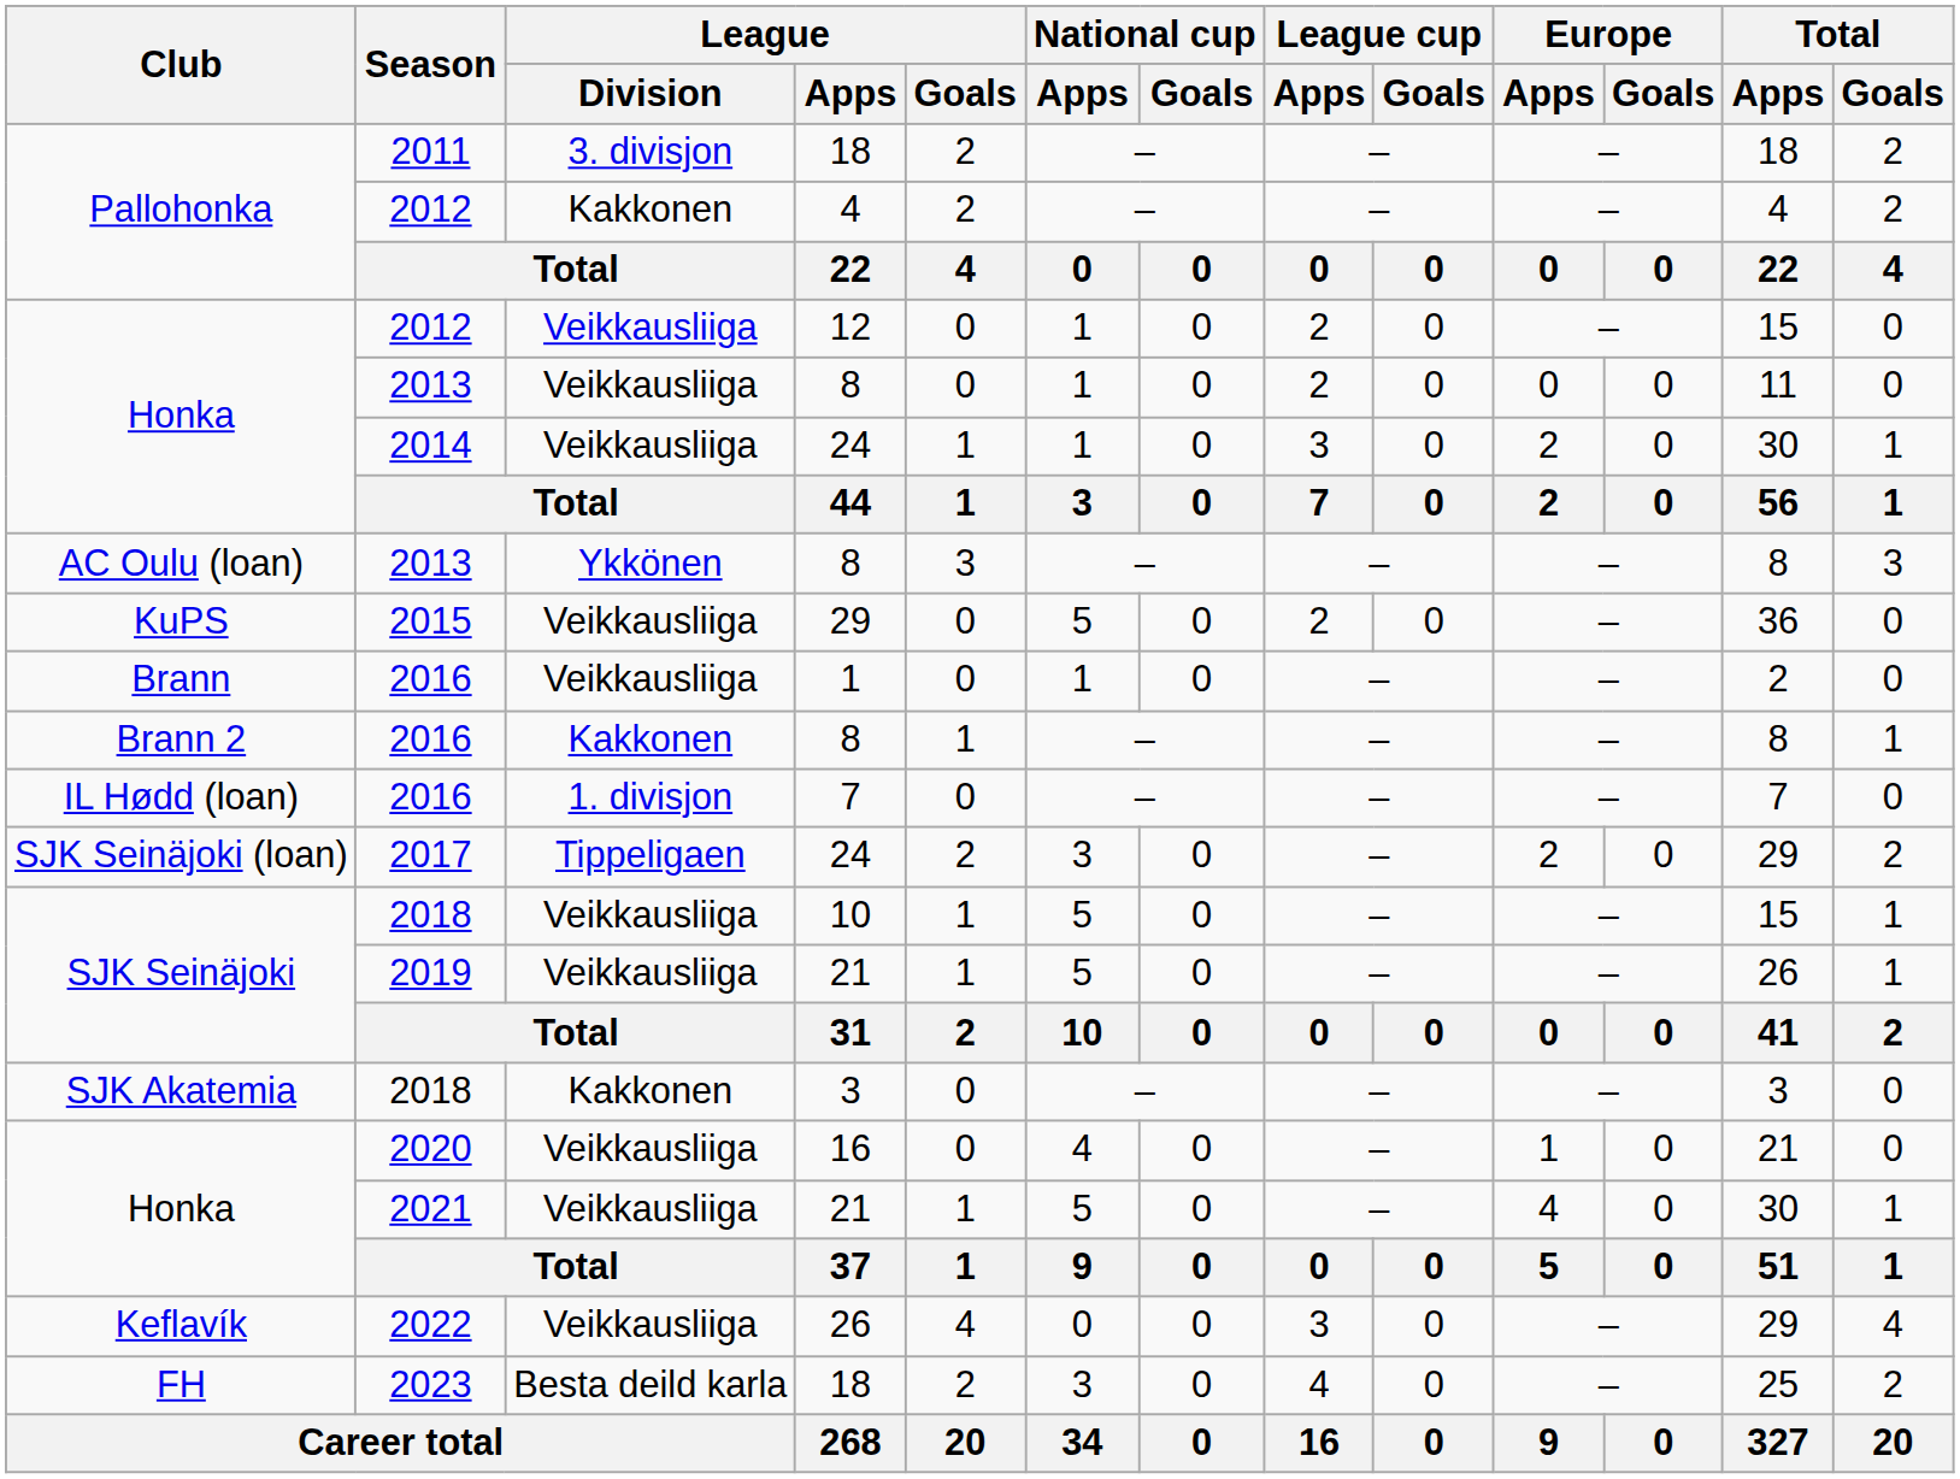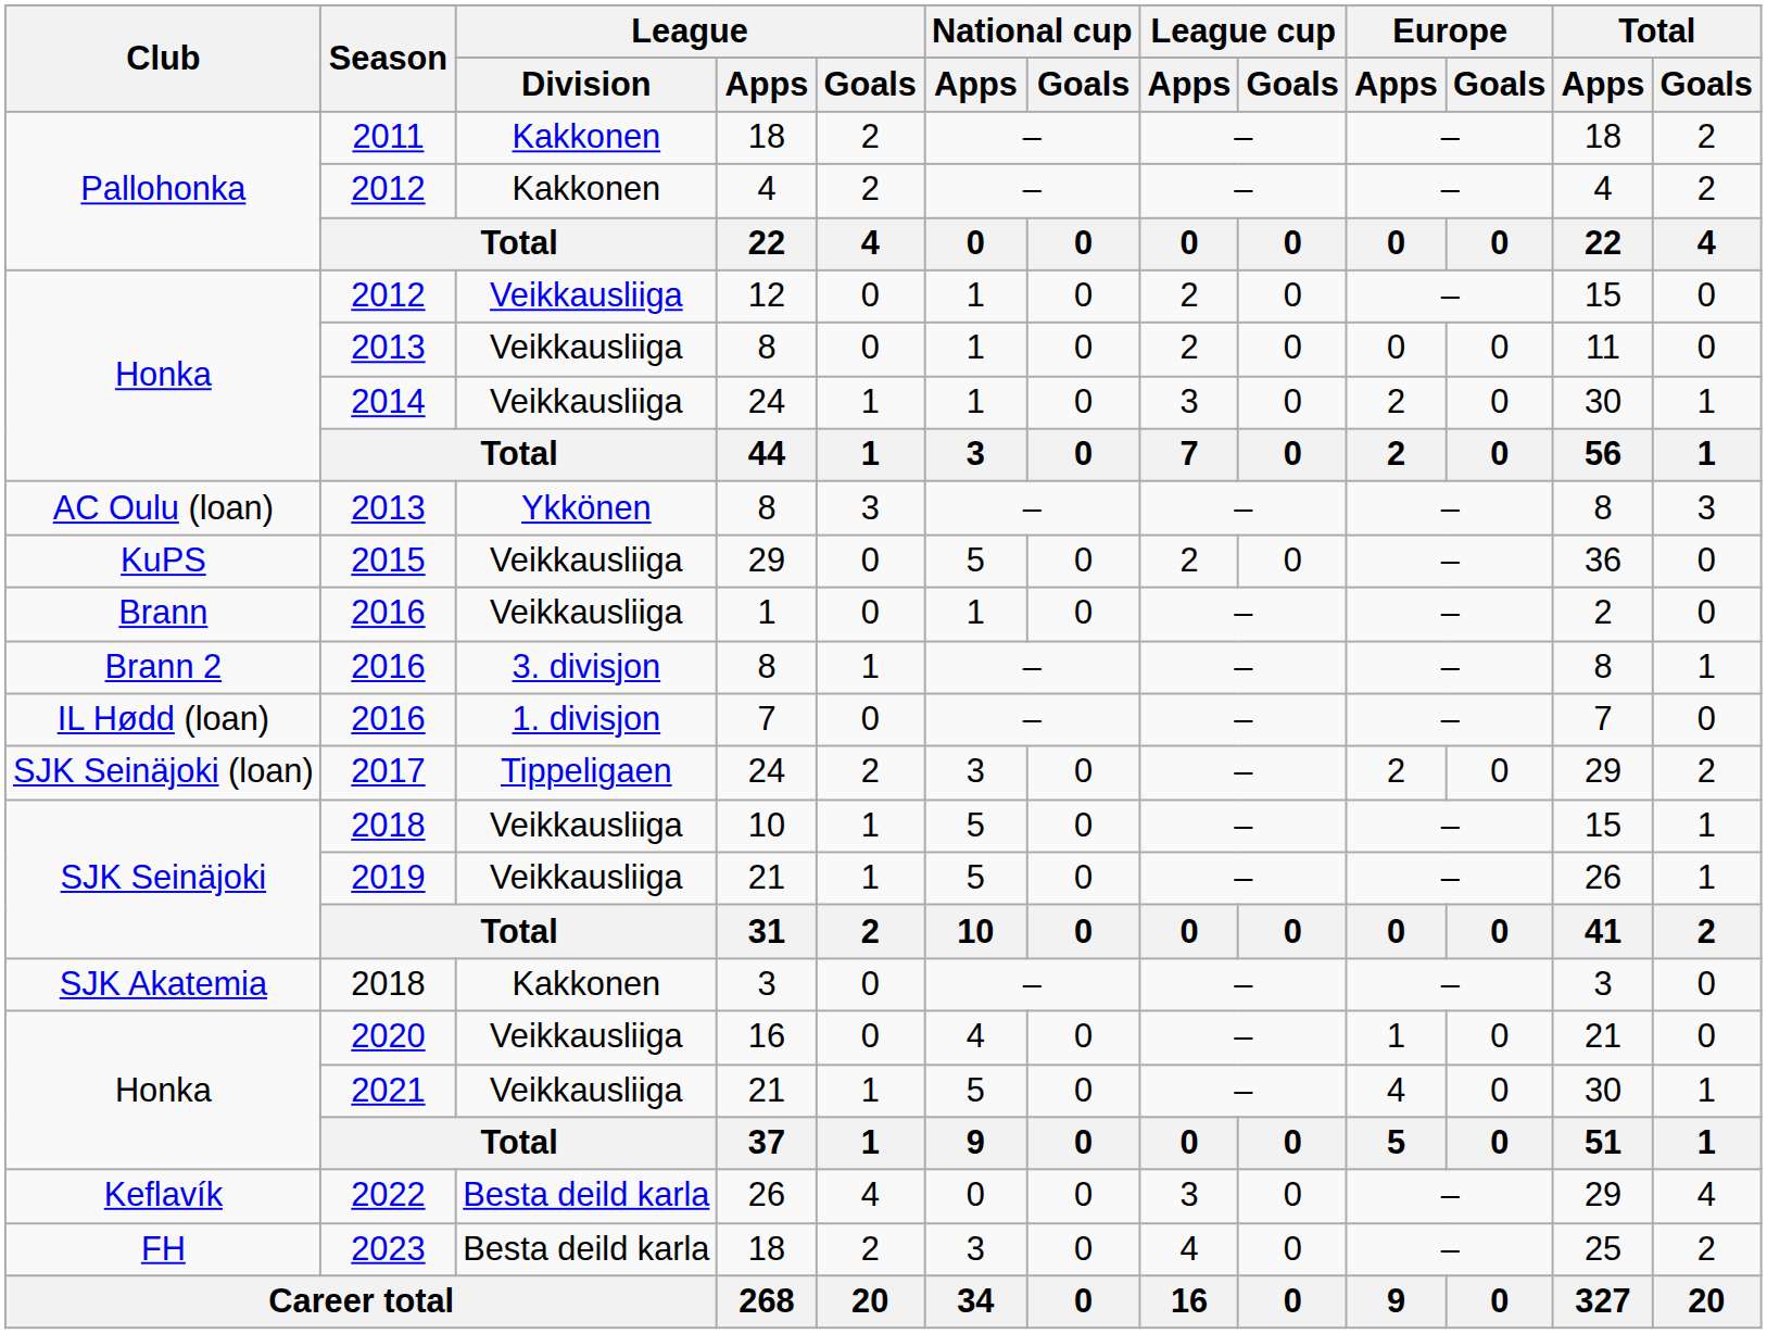 <table class="wikitable" style="text-align:center">
 <tr>
 <th rowspan="2">Club</th>
 <th rowspan="2">Season</th>
 <th colspan="3">League</th>
 <th colspan="2">National cup</th>
 <th colspan="2">League cup</th>
 <th colspan="2">Europe</th>
 <th colspan="2">Total</th>
 </tr>
 <tr>
 <th>Division</th>
 <th>Apps</th>
 <th>Goals</th>
 <th>Apps</th>
 <th>Goals</th>
 <th>Apps</th>
 <th>Goals</th>
 <th>Apps</th>
 <th>Goals</th>
 <th>Apps</th>
 <th>Goals</th>
 </tr>
 <tr>
 <td rowspan="3"><a href='#'>Pallohonka</a></td>
 <td><a href='#'>2011</a></td>
-<td><a href='#'>3. divisjon</a></td>
+<td><a href='#'>Kakkonen</a></td>
 <td>18</td>
 <td>2</td>
 <td colspan="2">–</td>
 <td colspan="2">–</td>
 <td colspan="2">–</td>
 <td>18</td>
 <td>2</td>
 </tr>
 <tr>
 <td><a href='#'>2012</a></td>
 <td>Kakkonen</td>
 <td>4</td>
 <td>2</td>
 <td colspan="2">–</td>
 <td colspan="2">–</td>
 <td colspan="2">–</td>
 <td>4</td>
 <td>2</td>
 </tr>
 <tr>
 <th colspan="2">Total</th>
 <th>22</th>
 <th>4</th>
 <th>0</th>
 <th>0</th>
 <th>0</th>
 <th>0</th>
 <th>0</th>
 <th>0</th>
 <th>22</th>
 <th>4</th>
 </tr>
 <tr>
 <td rowspan="4"><a href='#'>Honka</a></td>
 <td><a href='#'>2012</a></td>
 <td><a href='#'>Veikkausliiga</a></td>
 <td>12</td>
 <td>0</td>
 <td>1</td>
 <td>0</td>
 <td>2</td>
 <td>0</td>
 <td colspan="2">–</td>
 <td>15</td>
 <td>0</td>
 </tr>
 <tr>
 <td><a href='#'>2013</a></td>
 <td>Veikkausliiga</td>
 <td>8</td>
 <td>0</td>
 <td>1</td>
 <td>0</td>
 <td>2</td>
 <td>0</td>
 <td>0</td>
 <td>0</td>
 <td>11</td>
 <td>0</td>
 </tr>
 <tr>
 <td><a href='#'>2014</a></td>
 <td>Veikkausliiga</td>
 <td>24</td>
 <td>1</td>
 <td>1</td>
 <td>0</td>
 <td>3</td>
 <td>0</td>
 <td>2</td>
 <td>0</td>
 <td>30</td>
 <td>1</td>
 </tr>
 <tr>
 <th colspan="2">Total</th>
 <th>44</th>
 <th>1</th>
 <th>3</th>
 <th>0</th>
 <th>7</th>
 <th>0</th>
 <th>2</th>
 <th>0</th>
 <th>56</th>
 <th>1</th>
 </tr>
 <tr>
 <td><a href='#'>AC Oulu</a> (loan)</td>
 <td><a href='#'>2013</a></td>
 <td><a href='#'>Ykkönen</a></td>
 <td>8</td>
 <td>3</td>
 <td colspan="2">–</td>
 <td colspan="2">–</td>
 <td colspan="2">–</td>
 <td>8</td>
 <td>3</td>
 </tr>
 <tr>
 <td><a href='#'>KuPS</a></td>
 <td><a href='#'>2015</a></td>
 <td>Veikkausliiga</td>
 <td>29</td>
 <td>0</td>
 <td>5</td>
 <td>0</td>
 <td>2</td>
 <td>0</td>
 <td colspan="2">–</td>
 <td>36</td>
 <td>0</td>
 </tr>
 <tr>
 <td><a href='#'>Brann</a></td>
 <td><a href='#'>2016</a></td>
 <td>Veikkausliiga</td>
 <td>1</td>
 <td>0</td>
 <td>1</td>
 <td>0</td>
 <td colspan="2">–</td>
 <td colspan="2">–</td>
 <td>2</td>
 <td>0</td>
 </tr>
 <tr>
 <td><a href='#'>Brann 2</a></td>
 <td><a href='#'>2016</a></td>
-<td><a href='#'>Kakkonen</a></td>
+<td><a href='#'>3. divisjon</a></td>
 <td>8</td>
 <td>1</td>
 <td colspan="2">–</td>
 <td colspan="2">–</td>
 <td colspan="2">–</td>
 <td>8</td>
 <td>1</td>
 </tr>
 <tr>
 <td><a href='#'>IL Hødd</a> (loan)</td>
 <td><a href='#'>2016</a></td>
 <td><a href='#'>1. divisjon</a></td>
 <td>7</td>
 <td>0</td>
 <td colspan="2">–</td>
 <td colspan="2">–</td>
 <td colspan="2">–</td>
 <td>7</td>
 <td>0</td>
 </tr>
 <tr>
 <td><a href='#'>SJK Seinäjoki</a> (loan)</td>
 <td><a href='#'>2017</a></td>
 <td><a href='#'>Tippeligaen</a></td>
 <td>24</td>
 <td>2</td>
 <td>3</td>
 <td>0</td>
 <td colspan="2">–</td>
 <td>2</td>
 <td>0</td>
 <td>29</td>
 <td>2</td>
 </tr>
 <tr>
 <td rowspan="3"><a href='#'>SJK Seinäjoki</a></td>
 <td><a href='#'>2018</a></td>
 <td>Veikkausliiga</td>
 <td>10</td>
 <td>1</td>
 <td>5</td>
 <td>0</td>
 <td colspan="2">–</td>
 <td colspan="2">–</td>
 <td>15</td>
 <td>1</td>
 </tr>
 <tr>
 <td><a href='#'>2019</a></td>
 <td>Veikkausliiga</td>
 <td>21</td>
 <td>1</td>
 <td>5</td>
 <td>0</td>
 <td colspan="2">–</td>
 <td colspan="2">–</td>
 <td>26</td>
 <td>1</td>
 </tr>
 <tr>
 <th colspan="2">Total</th>
 <th>31</th>
 <th>2</th>
 <th>10</th>
 <th>0</th>
 <th>0</th>
 <th>0</th>
 <th>0</th>
 <th>0</th>
 <th>41</th>
 <th>2</th>
 </tr>
 <tr>
 <td><a href='#'>SJK Akatemia</a></td>
 <td>2018</td>
 <td>Kakkonen</td>
 <td>3</td>
 <td>0</td>
 <td colspan="2">–</td>
 <td colspan="2">–</td>
 <td colspan="2">–</td>
 <td>3</td>
 <td>0</td>
 </tr>
 <tr>
 <td rowspan="3">Honka</td>
 <td><a href='#'>2020</a></td>
 <td>Veikkausliiga</td>
 <td>16</td>
 <td>0</td>
 <td>4</td>
 <td>0</td>
 <td colspan="2">–</td>
 <td>1</td>
 <td>0</td>
 <td>21</td>
 <td>0</td>
 </tr>
 <tr>
 <td><a href='#'>2021</a></td>
 <td>Veikkausliiga</td>
 <td>21</td>
 <td>1</td>
 <td>5</td>
 <td>0</td>
 <td colspan="2">–</td>
 <td>4</td>
 <td>0</td>
 <td>30</td>
 <td>1</td>
 </tr>
 <tr>
 <th colspan="2">Total</th>
 <th>37</th>
 <th>1</th>
 <th>9</th>
 <th>0</th>
 <th>0</th>
 <th>0</th>
 <th>5</th>
 <th>0</th>
 <th>51</th>
 <th>1</th>
 </tr>
 <tr>
 <td><a href='#'>Keflavík</a></td>
 <td><a href='#'>2022</a></td>
-<td>Veikkausliiga</td>
+<td><a href='#'>Besta deild karla</a></td>
 <td>26</td>
 <td>4</td>
 <td>0</td>
 <td>0</td>
 <td>3</td>
 <td>0</td>
 <td colspan="2">–</td>
 <td>29</td>
 <td>4</td>
 </tr>
 <tr>
 <td><a href='#'>FH</a></td>
 <td><a href='#'>2023</a></td>
 <td>Besta deild karla</td>
 <td>18</td>
 <td>2</td>
 <td>3</td>
 <td>0</td>
 <td>4</td>
 <td>0</td>
 <td colspan="2">–</td>
 <td>25</td>
 <td>2</td>
 </tr>
 <tr>
 <th colspan="3">Career total</th>
 <th>268</th>
 <th>20</th>
 <th>34</th>
 <th>0</th>
 <th>16</th>
 <th>0</th>
 <th>9</th>
 <th>0</th>
 <th>327</th>
 <th>20</th>
 </tr>
 </table>
